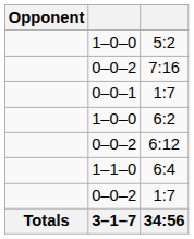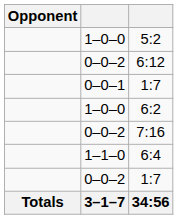 <table class="wikitable">
 <tr>
 <th>Opponent</th>
 <th></th>
 <th></th>
 </tr>
 <tr>
 <td></td>
 <td align=center>1–0–0</td>
 <td align=center>5:2</td>
 </tr>
 <tr>
 <td></td>
 <td align=center>0–0–2</td>
-<td align=center>7:16</td>
+<td align=center>6:12</td>
 </tr>
 <tr>
 <td></td>
 <td align=center>0–0–1</td>
 <td align=center>1:7</td>
 </tr>
 <tr>
 <td></td>
 <td align=center>1–0–0</td>
 <td align=center>6:2</td>
 </tr>
 <tr>
 <td></td>
 <td align=center>0–0–2</td>
-<td align=center>6:12</td>
+<td align=center>7:16</td>
 </tr>
 <tr>
 <td></td>
 <td align=center>1–1–0</td>
 <td align=center>6:4</td>
 </tr>
 <tr>
 <td></td>
 <td align=center>0–0–2</td>
 <td align=center>1:7</td>
 </tr>
 <tr>
 <th>Totals</th>
 <th>3–1–7</th>
 <th>34:56</th>
 </tr>
 </table>
